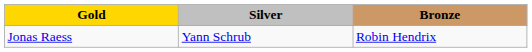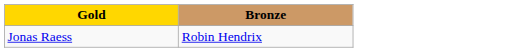 <table class="wikitable" style="text-align:left">
 <tr align="center">
 <td width=200 bgcolor=gold><strong>Gold</strong></td>
-<td width=200 bgcolor=silver><strong>Silver</strong></td>
 <td width=200 bgcolor=CC9966><strong>Bronze</strong></td>
 </tr>
 <tr>
 <td><a href='#'>Jonas Raess</a><br></td>
-<td><a href='#'>Yann Schrub</a><br></td>
 <td><a href='#'>Robin Hendrix</a><br></td>
 </tr>
 </table>
